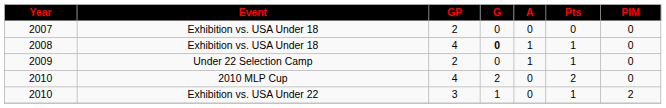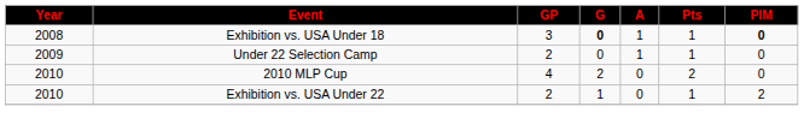 <table class="wikitable" width="80%">
 <tr align="center"  style="background:black;color:red;">
 <td><strong>Year</strong></td>
 <td><strong>Event</strong></td>
 <td><strong>GP</strong></td>
 <td><strong>G</strong></td>
 <td><strong>A</strong></td>
 <td><strong>Pts</strong></td>
 <td><strong>PIM</strong></td>
 </tr>
 <tr align="center" bgcolor="">
-<td>2007</td>
-<td>Exhibition vs. USA Under 18</td>
-<td>2</td>
-<td>0</td>
-<td>0</td>
-<td>0</td>
-<td>0</td>
-</tr>
-<tr align="center" bgcolor="">
 <td>2008</td>
 <td>Exhibition vs. USA Under 18</td>
-<td>4</td>
+<td>3</td>
 <td><strong>0</strong></td>
 <td>1</td>
 <td>1</td>
-<td>0</td>
+<td><strong>0</strong></td>
 </tr>
 <tr align="center" bgcolor="">
 <td>2009</td>
 <td>Under 22 Selection Camp</td>
 <td>2</td>
 <td>0</td>
 <td>1</td>
 <td>1</td>
 <td>0</td>
 </tr>
 <tr align="center" bgcolor="">
 <td>2010</td>
 <td>2010 MLP Cup</td>
 <td>4</td>
 <td>2</td>
 <td>0</td>
 <td>2</td>
 <td>0</td>
 </tr>
 <tr align="center" bgcolor="">
 <td>2010</td>
 <td>Exhibition vs. USA Under 22</td>
-<td>3</td>
+<td>2</td>
 <td>1</td>
 <td>0</td>
 <td>1</td>
 <td>2</td>
 </tr>
 <tr align="center" bgcolor="">
 </tr>
 </table>
